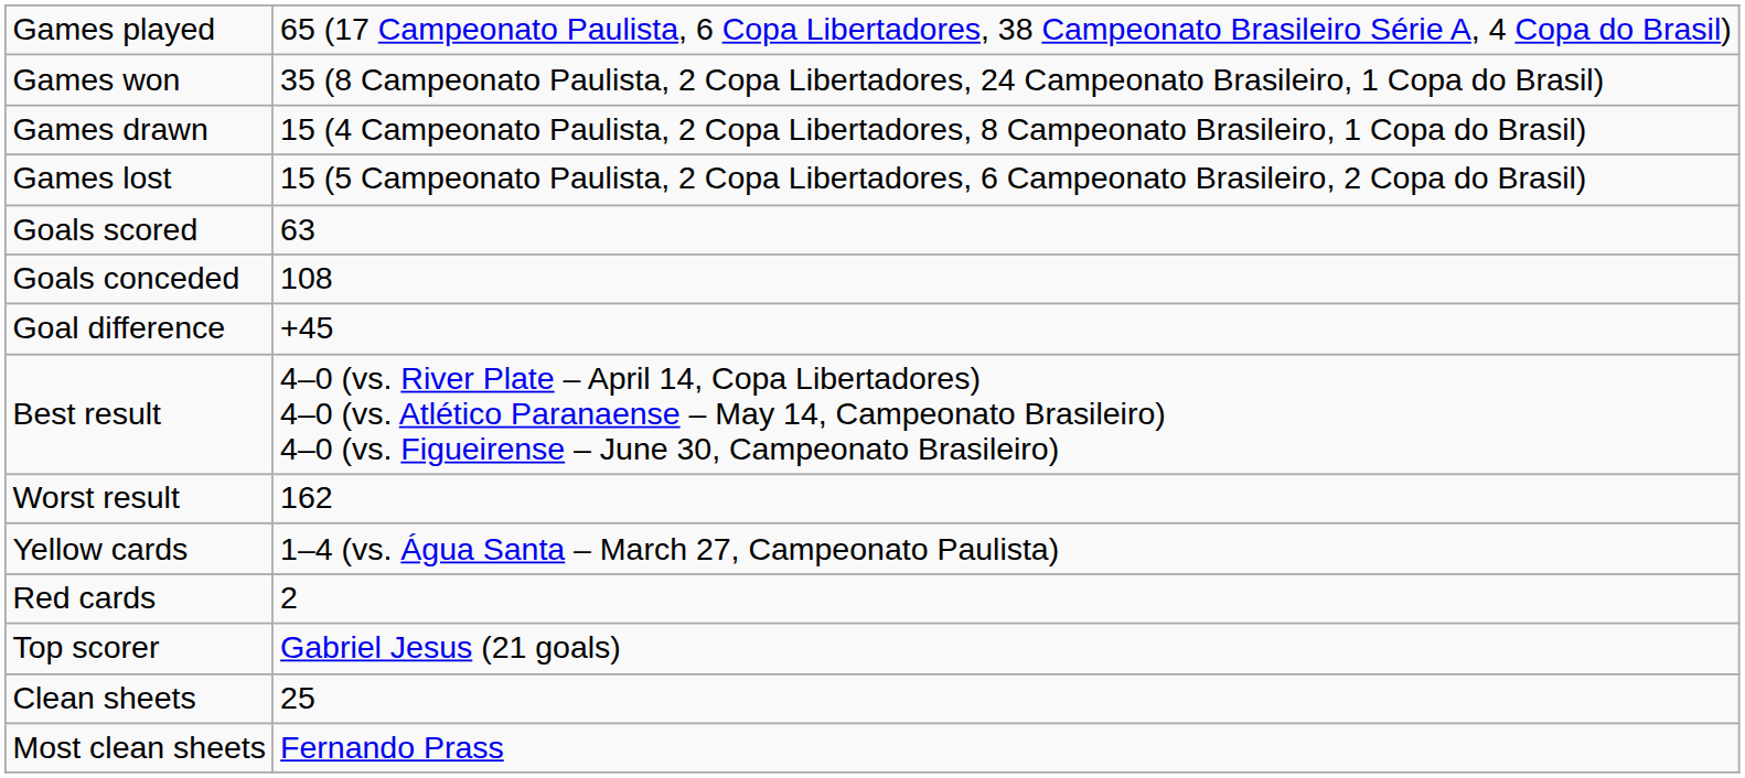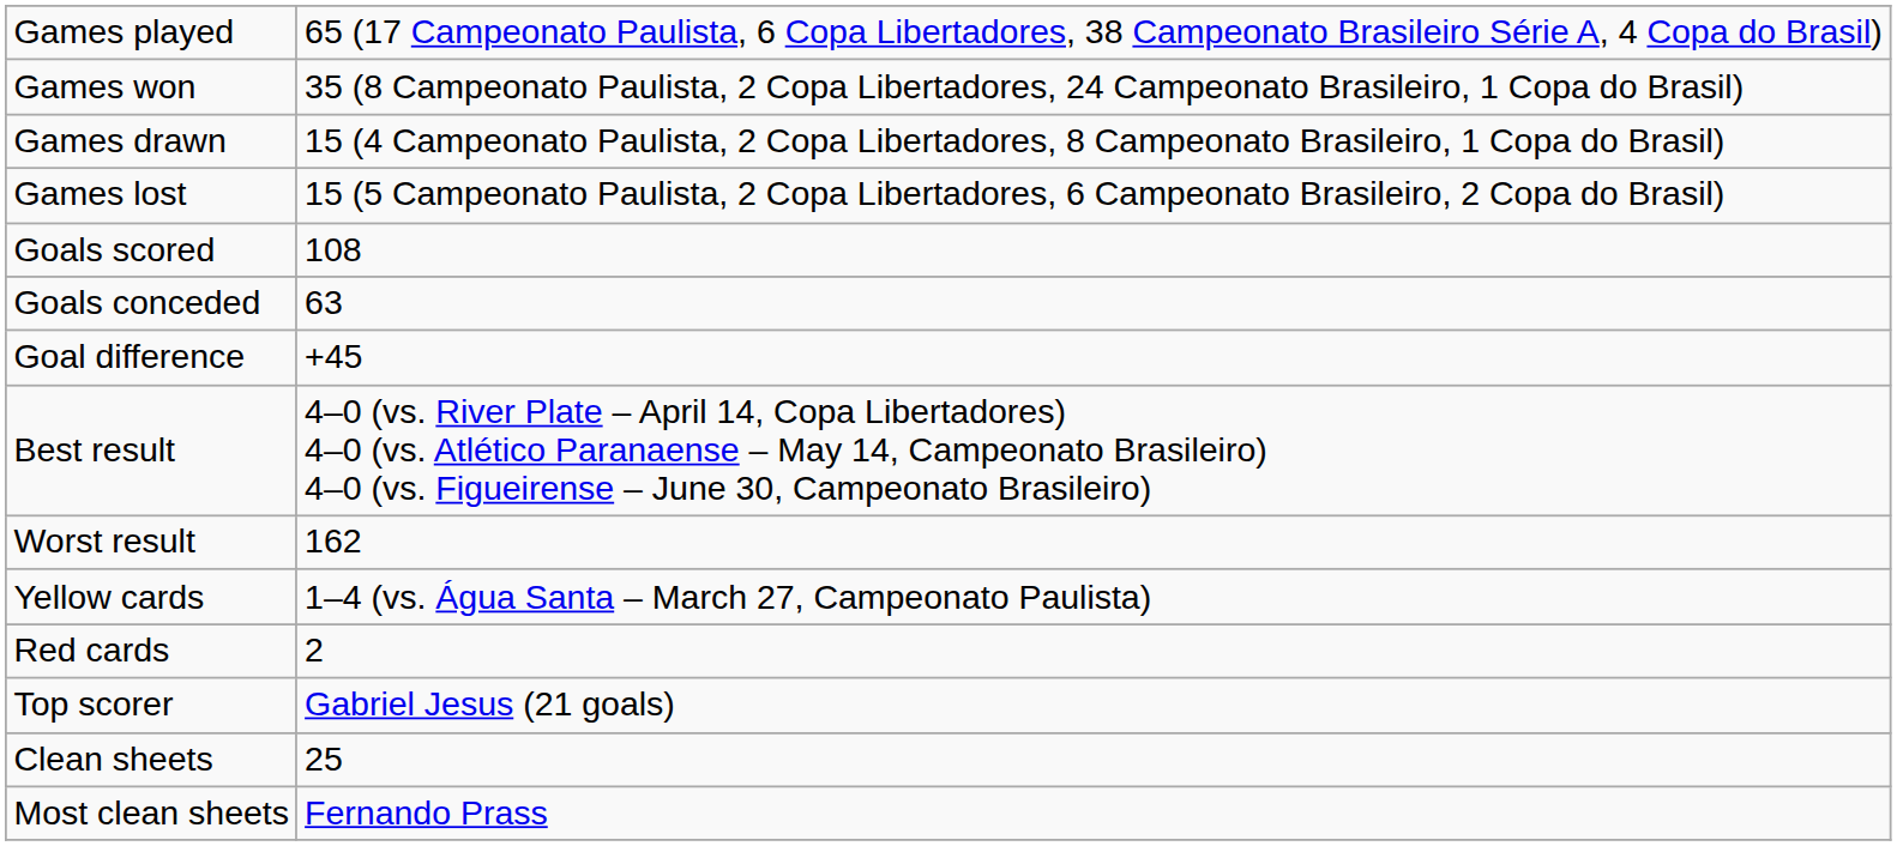 <table class="wikitable">
 <tr>
 <td>Games played</td>
 <td>65 (17 <a href='#'>Campeonato Paulista</a>, 6 <a href='#'>Copa Libertadores</a>, 38 <a href='#'>Campeonato Brasileiro Série A</a>, 4 <a href='#'>Copa do Brasil</a>)</td>
 </tr>
 <tr>
 <td>Games won</td>
 <td>35 (8 Campeonato Paulista, 2 Copa Libertadores, 24 Campeonato Brasileiro, 1 Copa do Brasil)</td>
 </tr>
 <tr>
 <td>Games drawn</td>
 <td>15 (4 Campeonato Paulista, 2 Copa Libertadores, 8 Campeonato Brasileiro, 1 Copa do Brasil)</td>
 </tr>
 <tr>
 <td>Games lost</td>
 <td>15 (5 Campeonato Paulista, 2 Copa Libertadores, 6 Campeonato Brasileiro, 2 Copa do Brasil)</td>
 </tr>
 <tr>
 <td>Goals scored</td>
-<td>63</td>
+<td>108</td>
 </tr>
 <tr>
 <td>Goals conceded</td>
-<td>108</td>
+<td>63</td>
 </tr>
 <tr>
 <td>Goal difference</td>
 <td>+45</td>
 </tr>
 <tr>
 <td>Best result</td>
 <td>4–0 (vs. <a href='#'>River Plate</a> – April 14, Copa Libertadores) <br> 4–0 (vs. <a href='#'>Atlético Paranaense</a> – May 14, Campeonato Brasileiro) <br> 4–0 (vs. <a href='#'>Figueirense</a> – June 30, Campeonato Brasileiro)</td>
 </tr>
 <tr>
 <td>Worst result</td>
 <td>162</td>
 </tr>
 <tr>
 <td>Yellow cards</td>
 <td>1–4 (vs. <a href='#'>Água Santa</a> – March 27, Campeonato Paulista)</td>
 </tr>
 <tr>
 <td>Red cards</td>
 <td>2</td>
 </tr>
 <tr>
 <td>Top scorer</td>
 <td><a href='#'>Gabriel Jesus</a> (21 goals)</td>
 </tr>
 <tr>
 <td>Clean sheets</td>
 <td>25</td>
 </tr>
 <tr>
 <td>Most clean sheets</td>
 <td><a href='#'>Fernando Prass</a></td>
 </tr>
 </table>
